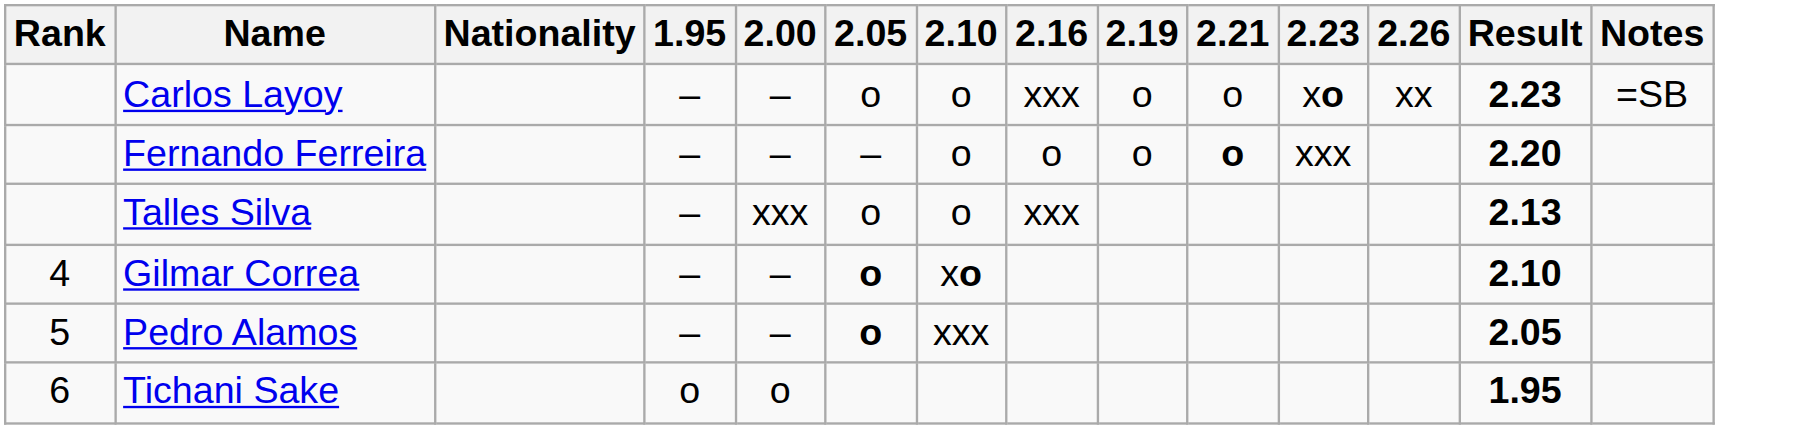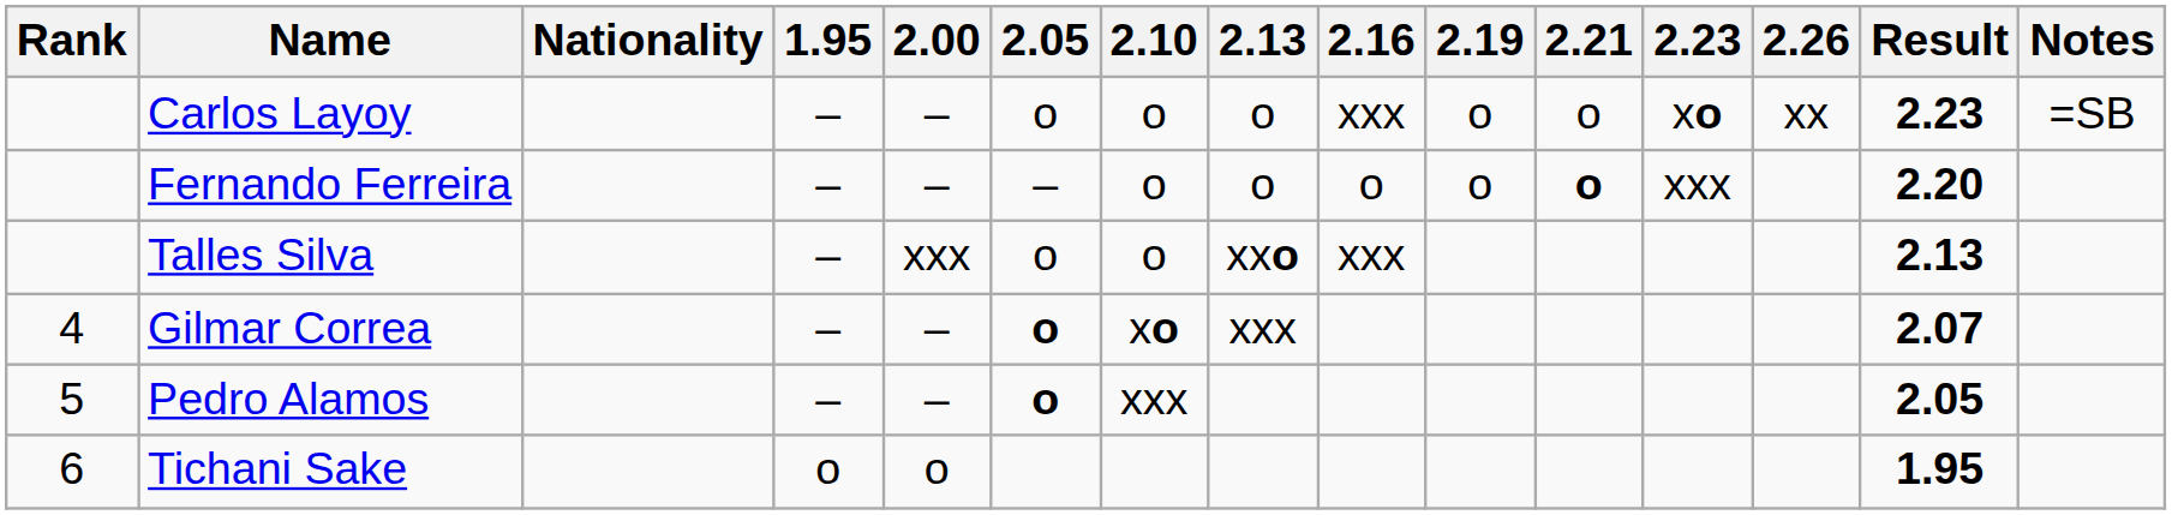 <table class="wikitable sortable" style="text-align:center">
 <tr>
 <th>Rank</th>
 <th>Name</th>
 <th>Nationality</th>
 <th>1.95</th>
 <th>2.00</th>
 <th>2.05</th>
 <th>2.10</th>
+<th>2.13</th>
 <th>2.16</th>
 <th>2.19</th>
 <th>2.21</th>
 <th>2.23</th>
 <th>2.26</th>
 <th>Result</th>
 <th>Notes</th>
 </tr>
 <tr>
 <td></td>
 <td align=left><a href='#'>Carlos Layoy</a></td>
 <td align=left></td>
 <td>–</td>
 <td>–</td>
+<td>o</td>
 <td>o</td>
 <td>o</td>
 <td>xxx</td>
 <td>o</td>
 <td>o</td>
 <td>x<strong>o</strong></td>
 <td>xx</td>
 <td><strong>2.23</strong></td>
 <td>=SB</td>
 </tr>
 <tr>
 <td></td>
 <td align=left><a href='#'>Fernando Ferreira</a></td>
 <td align=left></td>
 <td>–</td>
 <td>–</td>
 <td>–</td>
 <td>o</td>
 <td>o</td>
 <td>o</td>
+<td>o</td>
 <td><strong>o</strong></td>
 <td>xxx</td>
 <td></td>
 <td><strong>2.20</strong></td>
 <td></td>
 </tr>
 <tr>
 <td></td>
 <td align=left><a href='#'>Talles Silva</a></td>
 <td align=left></td>
 <td>–</td>
 <td>xxx</td>
 <td>o</td>
 <td>o</td>
+<td>xx<strong>o</strong></td>
 <td>xxx</td>
 <td></td>
 <td></td>
 <td></td>
 <td></td>
 <td><strong>2.13</strong></td>
 <td></td>
 </tr>
 <tr>
 <td>4</td>
 <td align=left><a href='#'>Gilmar Correa</a></td>
 <td align=left></td>
 <td>–</td>
 <td>–</td>
 <td><strong>o</strong></td>
 <td>x<strong>o</strong></td>
+<td>xxx</td>
 <td></td>
 <td></td>
 <td></td>
 <td></td>
 <td></td>
-<td><strong>2.10</strong></td>
+<td><strong>2.07</strong></td>
 <td></td>
 </tr>
 <tr>
 <td>5</td>
 <td align=left><a href='#'>Pedro Alamos</a></td>
 <td align=left></td>
 <td>–</td>
 <td>–</td>
 <td><strong>o</strong></td>
 <td>xxx</td>
+<td></td>
 <td></td>
 <td></td>
 <td></td>
 <td></td>
 <td></td>
 <td><strong>2.05</strong></td>
 <td></td>
 </tr>
 <tr>
 <td>6</td>
 <td align=left><a href='#'>Tichani Sake</a></td>
 <td align=left></td>
 <td>o</td>
 <td>o</td>
 <td></td>
 <td></td>
 <td></td>
 <td></td>
 <td></td>
 <td></td>
 <td></td>
+<td></td>
 <td><strong>1.95</strong></td>
 <td></td>
 </tr>
 </table>
